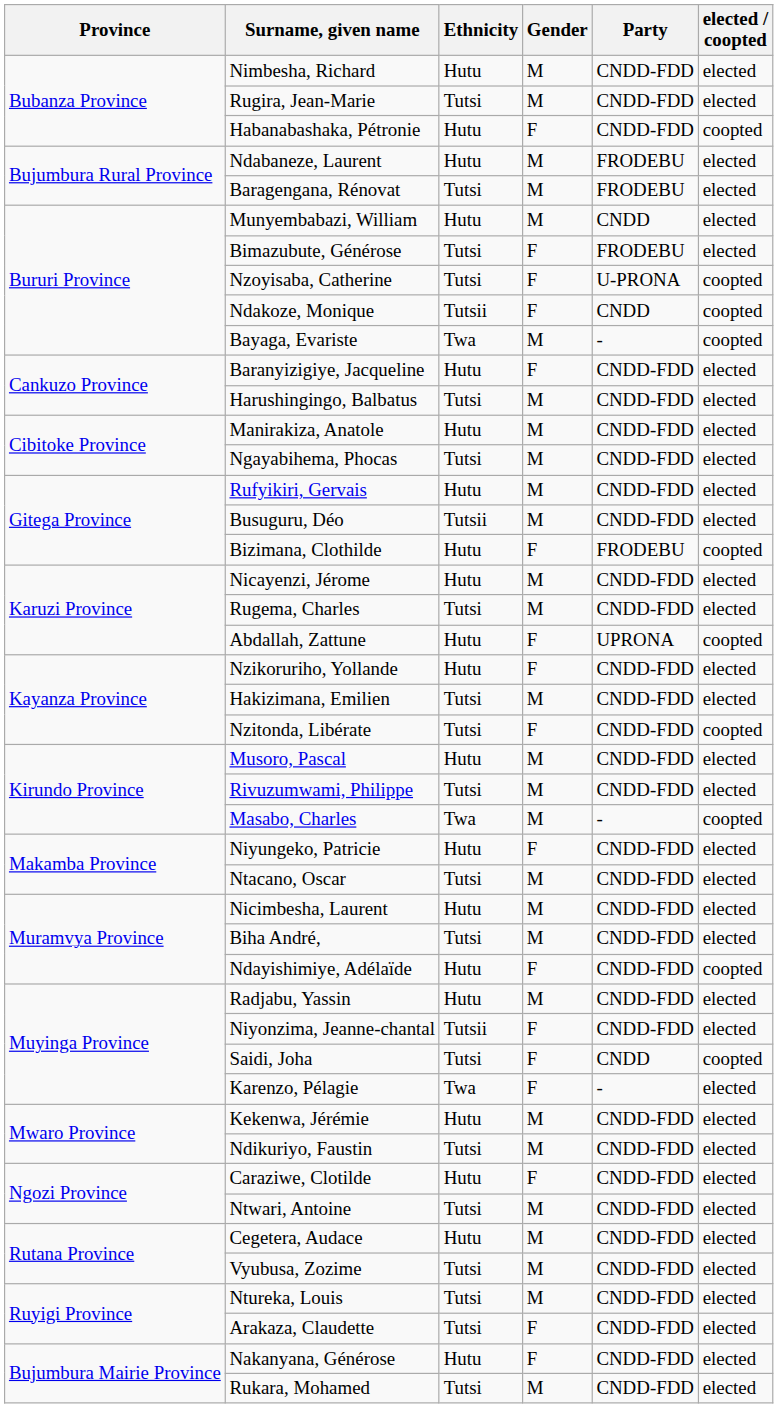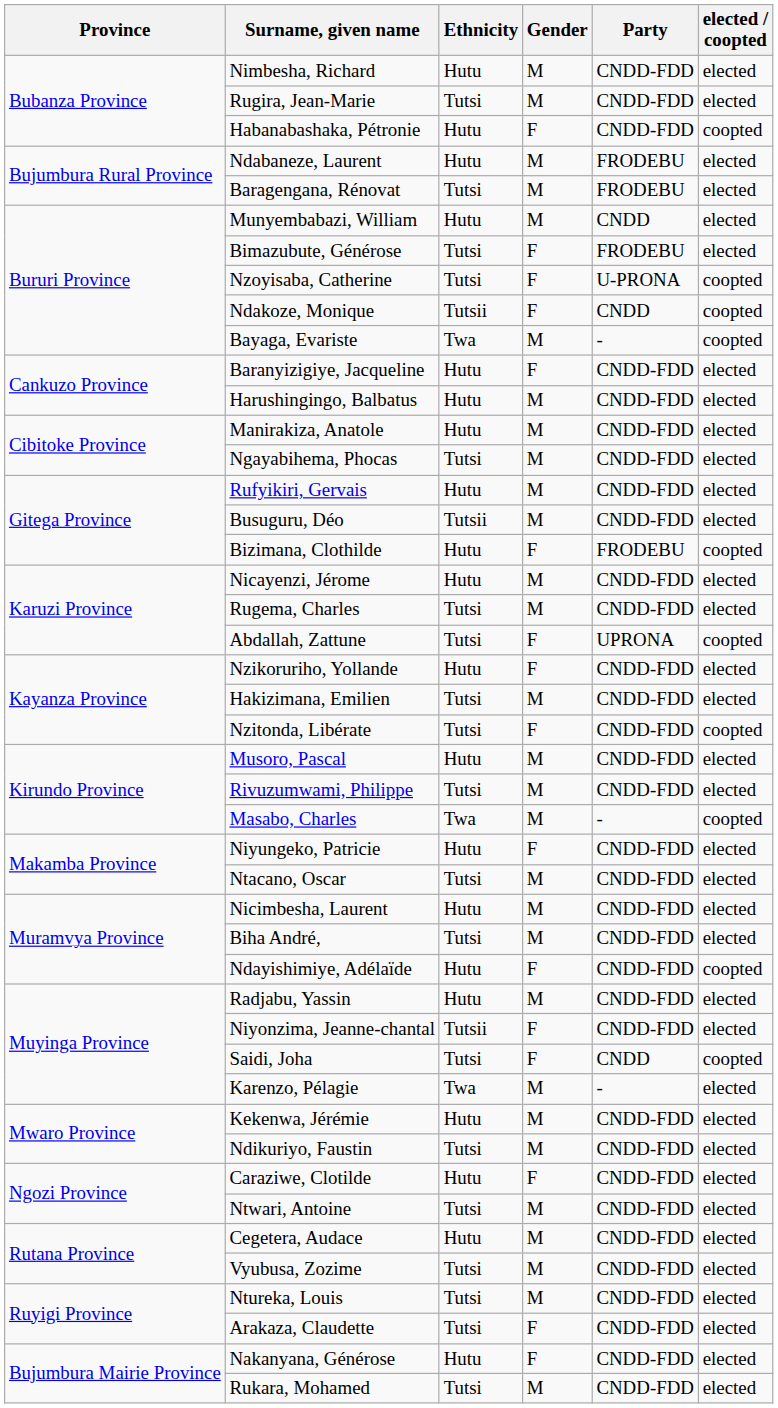 <table class="wikitable sortable">
 <tr>
 <th>Province</th>
 <th>Surname, given name</th>
 <th>Ethnicity</th>
 <th>Gender</th>
 <th>Party</th>
 <th>elected /<br>coopted</th>
 </tr>
 <tr>
 <td rowspan=3><a href='#'>Bubanza Province</a></td>
 <td>Nimbesha, Richard</td>
 <td>Hutu</td>
 <td>M</td>
 <td>CNDD-FDD</td>
 <td>elected</td>
 </tr>
 <tr>
 <td>Rugira, Jean-Marie</td>
 <td>Tutsi</td>
 <td>M</td>
 <td>CNDD-FDD</td>
 <td>elected</td>
 </tr>
 <tr>
 <td>Habanabashaka, Pétronie</td>
 <td>Hutu</td>
 <td>F</td>
 <td>CNDD-FDD</td>
 <td>coopted</td>
 </tr>
 <tr>
 <td rowspan=2><a href='#'>Bujumbura Rural Province</a></td>
 <td>Ndabaneze, Laurent</td>
 <td>Hutu</td>
 <td>M</td>
 <td>FRODEBU</td>
 <td>elected</td>
 </tr>
 <tr>
 <td>Baragengana, Rénovat</td>
 <td>Tutsi</td>
 <td>M</td>
 <td>FRODEBU</td>
 <td>elected</td>
 </tr>
 <tr>
 <td rowspan=5><a href='#'>Bururi Province</a></td>
 <td>Munyembabazi, William</td>
 <td>Hutu</td>
 <td>M</td>
 <td>CNDD</td>
 <td>elected</td>
 </tr>
 <tr>
 <td>Bimazubute, Générose</td>
 <td>Tutsi</td>
 <td>F</td>
 <td>FRODEBU</td>
 <td>elected</td>
 </tr>
 <tr>
 <td>Nzoyisaba, Catherine</td>
 <td>Tutsi</td>
 <td>F</td>
 <td>U-PRONA</td>
 <td>coopted</td>
 </tr>
 <tr>
 <td>Ndakoze, Monique</td>
 <td>Tutsii</td>
 <td>F</td>
 <td>CNDD</td>
 <td>coopted</td>
 </tr>
 <tr>
 <td>Bayaga, Evariste</td>
 <td>Twa</td>
 <td>M</td>
 <td>-</td>
 <td>coopted</td>
 </tr>
 <tr>
 <td rowspan=2><a href='#'>Cankuzo Province</a></td>
 <td>Baranyizigiye, Jacqueline</td>
 <td>Hutu</td>
 <td>F</td>
 <td>CNDD-FDD</td>
 <td>elected</td>
 </tr>
 <tr>
 <td>Harushingingo, Balbatus</td>
-<td>Tutsi</td>
+<td>Hutu</td>
 <td>M</td>
 <td>CNDD-FDD</td>
 <td>elected</td>
 </tr>
 <tr>
 <td rowspan=2><a href='#'>Cibitoke Province</a></td>
 <td>Manirakiza, Anatole</td>
 <td>Hutu</td>
 <td>M</td>
 <td>CNDD-FDD</td>
 <td>elected</td>
 </tr>
 <tr>
 <td>Ngayabihema, Phocas</td>
 <td>Tutsi</td>
 <td>M</td>
 <td>CNDD-FDD</td>
 <td>elected</td>
 </tr>
 <tr>
 <td rowspan=3><a href='#'>Gitega Province</a></td>
 <td><a href='#'>Rufyikiri, Gervais</a></td>
 <td>Hutu</td>
 <td>M</td>
 <td>CNDD-FDD</td>
 <td>elected</td>
 </tr>
 <tr>
 <td>Busuguru, Déo</td>
 <td>Tutsii</td>
 <td>M</td>
 <td>CNDD-FDD</td>
 <td>elected</td>
 </tr>
 <tr>
 <td>Bizimana, Clothilde</td>
 <td>Hutu</td>
 <td>F</td>
 <td>FRODEBU</td>
 <td>coopted</td>
 </tr>
 <tr>
 <td rowspan=3><a href='#'>Karuzi Province</a></td>
 <td>Nicayenzi, Jérome</td>
 <td>Hutu</td>
 <td>M</td>
 <td>CNDD-FDD</td>
 <td>elected</td>
 </tr>
 <tr>
 <td>Rugema, Charles</td>
 <td>Tutsi</td>
 <td>M</td>
 <td>CNDD-FDD</td>
 <td>elected</td>
 </tr>
 <tr>
 <td>Abdallah, Zattune</td>
-<td>Hutu</td>
+<td>Tutsi</td>
 <td>F</td>
 <td>UPRONA</td>
 <td>coopted</td>
 </tr>
 <tr>
 <td rowspan=3><a href='#'>Kayanza Province</a></td>
 <td>Nzikoruriho, Yollande</td>
 <td>Hutu</td>
 <td>F</td>
 <td>CNDD-FDD</td>
 <td>elected</td>
 </tr>
 <tr>
 <td>Hakizimana, Emilien</td>
 <td>Tutsi</td>
 <td>M</td>
 <td>CNDD-FDD</td>
 <td>elected</td>
 </tr>
 <tr>
 <td>Nzitonda, Libérate</td>
 <td>Tutsi</td>
 <td>F</td>
 <td>CNDD-FDD</td>
 <td>coopted</td>
 </tr>
 <tr>
 <td rowspan=3><a href='#'>Kirundo Province</a></td>
 <td><a href='#'>Musoro, Pascal</a></td>
 <td>Hutu</td>
 <td>M</td>
 <td>CNDD-FDD</td>
 <td>elected</td>
 </tr>
 <tr>
 <td><a href='#'>Rivuzumwami, Philippe</a></td>
 <td>Tutsi</td>
 <td>M</td>
 <td>CNDD-FDD</td>
 <td>elected</td>
 </tr>
 <tr>
 <td><a href='#'>Masabo, Charles</a></td>
 <td>Twa</td>
 <td>M</td>
 <td>-</td>
 <td>coopted</td>
 </tr>
 <tr>
 <td rowspan=2><a href='#'>Makamba Province</a></td>
 <td>Niyungeko, Patricie</td>
 <td>Hutu</td>
 <td>F</td>
 <td>CNDD-FDD</td>
 <td>elected</td>
 </tr>
 <tr>
 <td>Ntacano, Oscar</td>
 <td>Tutsi</td>
 <td>M</td>
 <td>CNDD-FDD</td>
 <td>elected</td>
 </tr>
 <tr>
 <td rowspan=3><a href='#'>Muramvya Province</a></td>
 <td>Nicimbesha, Laurent</td>
 <td>Hutu</td>
 <td>M</td>
 <td>CNDD-FDD</td>
 <td>elected</td>
 </tr>
 <tr>
 <td>Biha André,</td>
 <td>Tutsi</td>
 <td>M</td>
 <td>CNDD-FDD</td>
 <td>elected</td>
 </tr>
 <tr>
 <td>Ndayishimiye, Adélaïde</td>
 <td>Hutu</td>
 <td>F</td>
 <td>CNDD-FDD</td>
 <td>coopted</td>
 </tr>
 <tr>
 <td rowspan=4><a href='#'>Muyinga Province</a></td>
 <td>Radjabu, Yassin</td>
 <td>Hutu</td>
 <td>M</td>
 <td>CNDD-FDD</td>
 <td>elected</td>
 </tr>
 <tr>
 <td>Niyonzima, Jeanne-chantal</td>
 <td>Tutsii</td>
 <td>F</td>
 <td>CNDD-FDD</td>
 <td>elected</td>
 </tr>
 <tr>
 <td>Saidi, Joha</td>
 <td>Tutsi</td>
 <td>F</td>
 <td>CNDD</td>
 <td>coopted</td>
 </tr>
 <tr>
 <td>Karenzo, Pélagie</td>
 <td>Twa</td>
-<td>F</td>
+<td>M</td>
 <td>-</td>
 <td>elected</td>
 </tr>
 <tr>
 <td rowspan=2><a href='#'>Mwaro Province</a></td>
 <td>Kekenwa, Jérémie</td>
 <td>Hutu</td>
 <td>M</td>
 <td>CNDD-FDD</td>
 <td>elected</td>
 </tr>
 <tr>
 <td>Ndikuriyo, Faustin</td>
 <td>Tutsi</td>
 <td>M</td>
 <td>CNDD-FDD</td>
 <td>elected</td>
 </tr>
 <tr>
 <td rowspan=2><a href='#'>Ngozi Province</a></td>
 <td>Caraziwe, Clotilde</td>
 <td>Hutu</td>
 <td>F</td>
 <td>CNDD-FDD</td>
 <td>elected</td>
 </tr>
 <tr>
 <td>Ntwari, Antoine</td>
 <td>Tutsi</td>
 <td>M</td>
 <td>CNDD-FDD</td>
 <td>elected</td>
 </tr>
 <tr>
 <td rowspan=2><a href='#'>Rutana Province</a></td>
 <td>Cegetera, Audace</td>
 <td>Hutu</td>
 <td>M</td>
 <td>CNDD-FDD</td>
 <td>elected</td>
 </tr>
 <tr>
 <td>Vyubusa, Zozime</td>
 <td>Tutsi</td>
 <td>M</td>
 <td>CNDD-FDD</td>
 <td>elected</td>
 </tr>
 <tr>
 <td rowspan=2><a href='#'>Ruyigi Province</a></td>
 <td>Ntureka, Louis</td>
 <td>Tutsi</td>
 <td>M</td>
 <td>CNDD-FDD</td>
 <td>elected</td>
 </tr>
 <tr>
 <td>Arakaza, Claudette</td>
 <td>Tutsi</td>
 <td>F</td>
 <td>CNDD-FDD</td>
 <td>elected</td>
 </tr>
 <tr>
 <td rowspan=2><a href='#'>Bujumbura Mairie Province</a></td>
 <td>Nakanyana, Générose</td>
 <td>Hutu</td>
 <td>F</td>
 <td>CNDD-FDD</td>
 <td>elected</td>
 </tr>
 <tr>
 <td>Rukara, Mohamed</td>
 <td>Tutsi</td>
 <td>M</td>
 <td>CNDD-FDD</td>
 <td>elected</td>
 </tr>
 </table>
